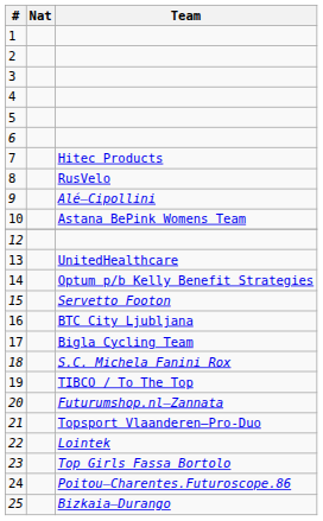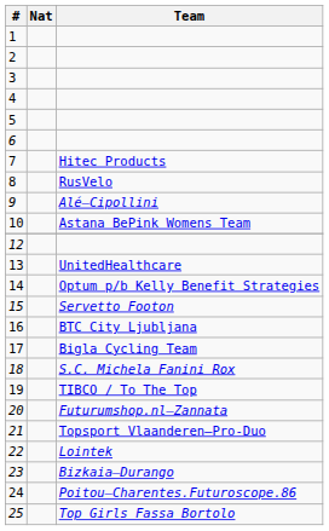 <table class="wikitable sortable">
 <tr>
 <th>#</th>
 <th>Nat</th>
 <th>Team</th>
 </tr>
 <tr>
 <td>1</td>
 <td></td>
 <td></td>
 </tr>
 <tr>
 <td>2</td>
 <td></td>
 <td></td>
 </tr>
 <tr>
 <td>3</td>
 <td></td>
 <td></td>
 </tr>
 <tr>
 <td>4</td>
 <td></td>
 <td></td>
 </tr>
 <tr>
 <td>5</td>
 <td></td>
 <td></td>
 </tr>
 <tr>
 <td><em>6</em></td>
 <td></td>
 <td><em></em></td>
 </tr>
 <tr>
 <td>7</td>
 <td></td>
 <td><a href='#'>Hitec Products</a></td>
 </tr>
 <tr>
 <td>8</td>
 <td></td>
 <td><a href='#'>RusVelo</a></td>
 </tr>
 <tr>
 <td><em>9</em></td>
 <td></td>
 <td><em><a href='#'>Alé–Cipollini</a></em></td>
 </tr>
 <tr>
 <td>10</td>
 <td></td>
 <td><a href='#'>Astana BePink Womens Team</a></td>
 </tr>
 <tr –|>
 </tr>
 <tr>
 <td><em>12</em></td>
 <td></td>
 <td><em></em></td>
 </tr>
 <tr>
 <td>13</td>
 <td></td>
 <td><a href='#'>UnitedHealthcare</a></td>
 </tr>
 <tr>
 <td>14</td>
 <td></td>
 <td><a href='#'>Optum p/b Kelly Benefit Strategies</a></td>
 </tr>
 <tr>
 <td><em>15</em></td>
 <td></td>
 <td><em><a href='#'>Servetto Footon</a></em></td>
 </tr>
 <tr>
 <td>16</td>
 <td></td>
 <td><a href='#'>BTC City Ljubljana</a></td>
 </tr>
 <tr>
 <td>17</td>
 <td></td>
 <td><a href='#'>Bigla Cycling Team</a></td>
 </tr>
 <tr>
 <td><em>18</em></td>
 <td></td>
 <td><em><a href='#'>S.C. Michela Fanini Rox</a></em></td>
 </tr>
 <tr>
 <td>19</td>
 <td></td>
 <td><a href='#'>TIBCO / To The Top</a></td>
 </tr>
 <tr>
 <td><em>20</em></td>
 <td></td>
 <td><em><a href='#'>Futurumshop.nl–Zannata</a></em></td>
 </tr>
 <tr>
 <td><em>21</em></td>
 <td></td>
 <td><a href='#'>Topsport Vlaanderen–Pro-Duo</a></td>
 </tr>
 <tr>
 <td><em>22</em></td>
 <td></td>
 <td><em><a href='#'>Lointek</a></em></td>
 </tr>
 <tr>
 <td><em>23</em></td>
 <td></td>
-<td><em><a href='#'>Top Girls Fassa Bortolo</a></em></td>
+<td><em><a href='#'>Bizkaia–Durango</a></em></td>
 </tr>
 <tr>
 <td>24</td>
 <td></td>
 <td><em><a href='#'>Poitou–Charentes.Futuroscope.86</a></em></td>
 </tr>
 <tr>
 <td><em>25</em></td>
 <td></td>
-<td><em><a href='#'>Bizkaia–Durango</a></em></td>
+<td><em><a href='#'>Top Girls Fassa Bortolo</a></em></td>
 </tr>
 </table>
